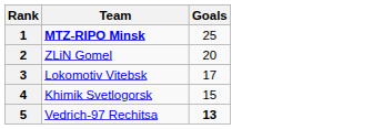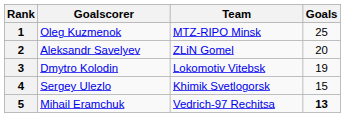 <table class="wikitable" style="font-size: 95%;">
 <tr bgcolor="#CCCCCC" align="center">
 <th>Rank</th>
+<th width=170>Goalscorer</th>
 <th width=170>Team</th>
 <th>Goals</th>
 </tr>
 <tr>
 <th align="center">1</th>
-<td><strong><a href='#'>MTZ-RIPO Minsk</a></strong></td>
+<td> <a href='#'>Oleg Kuzmenok</a></td>
+<td><a href='#'>MTZ-RIPO Minsk</a></td>
 <td align="center">25</td>
 </tr>
 <tr>
 <th align="center">2</th>
+<td> <a href='#'>Aleksandr Savelyev</a></td>
 <td><a href='#'>ZLiN Gomel</a></td>
 <td align="center">20</td>
 </tr>
 <tr>
 <th align="center">3</th>
+<td> <a href='#'>Dmytro Kolodin</a></td>
 <td><a href='#'>Lokomotiv Vitebsk</a></td>
-<td align="center">17</td>
+<td align="center">19</td>
 </tr>
 <tr>
 <th align="center">4</th>
+<td> <a href='#'>Sergey Ulezlo</a></td>
 <td><a href='#'>Khimik Svetlogorsk</a></td>
 <td align="center">15</td>
 </tr>
 <tr>
 <th align="center">5</th>
+<td> <a href='#'>Mihail Eramchuk</a></td>
 <td><a href='#'>Vedrich-97 Rechitsa</a></td>
 <td align="center"><strong>13</strong></td>
 </tr>
 </table>
